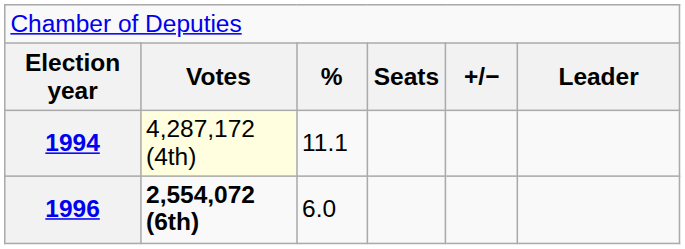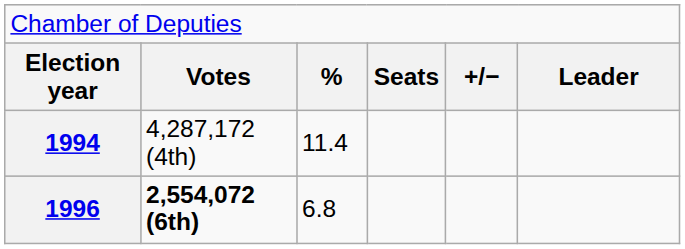 <table class=wikitable style="width:50%; border:1px #AAAAFF solid">
 <tr>
 <td colspan=6><a href='#'>Chamber of Deputies</a></td>
 </tr>
 <tr>
 <th width=13%>Election year</th>
 <th width=16%>Votes</th>
 <th width=6%>%</th>
 <th width=1%>Seats</th>
 <th width=8%>+/−</th>
 <th width=18%>Leader</th>
 </tr>
 <tr>
 <th><a href='#'>1994</a></th>
-<td style="background: lightyellow;">4,287,172 (4th)</td>
-<td>11.1</td>
+<td>4,287,172 (4th)</td>
+<td>11.4</td>
 <td></td>
 <td></td>
 <td></td>
 </tr>
 <tr>
 <th><a href='#'>1996</a></th>
 <td><strong>2,554,072 (6th)</strong></td>
-<td>6.0</td>
+<td>6.8</td>
 <td></td>
 <td></td>
 <td></td>
 </tr>
 </table>
